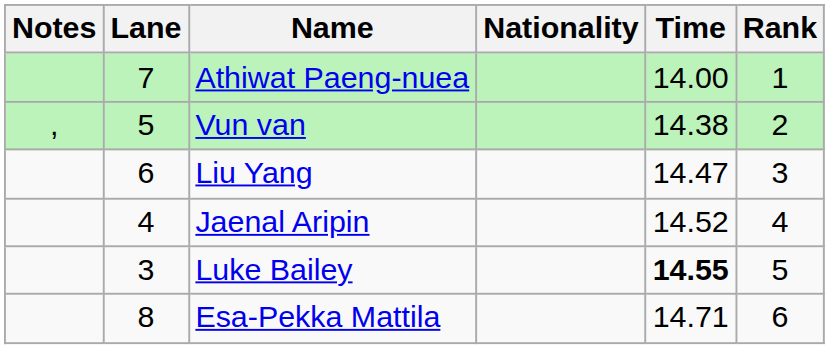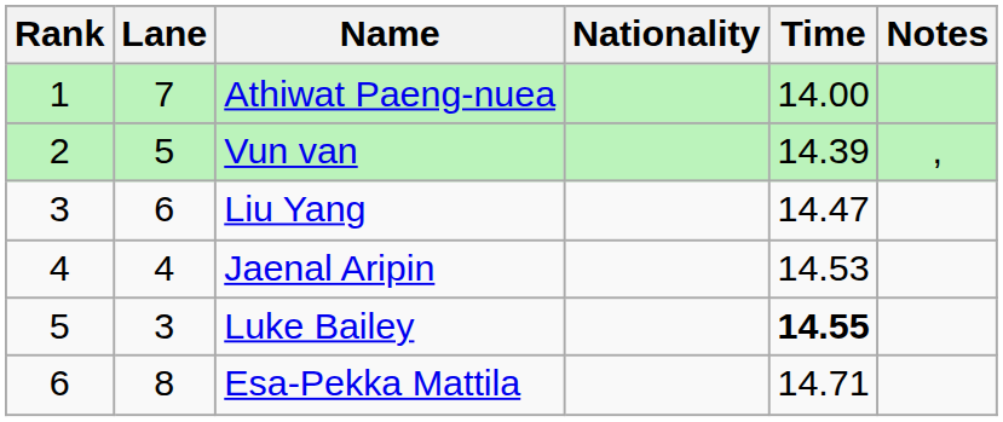 <table class="wikitable sortable" style="text-align:center">
 <tr>
-<th>Notes</th>
+<th>Rank</th>
 <th>Lane</th>
 <th>Name</th>
 <th>Nationality</th>
 <th>Time</th>
-<th>Rank</th>
+<th>Notes</th>
 </tr>
 <tr bgcolor=bbf3bb>
-<td></td>
+<td>1</td>
 <td>7</td>
 <td align="left"><a href='#'>Athiwat Paeng-nuea</a></td>
 <td align="left"></td>
 <td>14.00</td>
-<td>1</td>
+<td></td>
 </tr>
 <tr bgcolor=bbf3bb>
-<td>, </td>
+<td>2</td>
 <td>5</td>
 <td align="left"><a href='#'>Vun van</a></td>
 <td align="left"></td>
-<td>14.38</td>
-<td>2</td>
+<td>14.39</td>
+<td>, </td>
 </tr>
 <tr>
-<td></td>
+<td>3</td>
 <td>6</td>
 <td align="left"><a href='#'>Liu Yang</a></td>
 <td align="left"></td>
 <td>14.47</td>
-<td>3</td>
+<td></td>
 </tr>
 <tr>
-<td></td>
+<td>4</td>
 <td>4</td>
 <td align="left"><a href='#'>Jaenal Aripin</a></td>
 <td align="left"></td>
-<td>14.52</td>
-<td>4</td>
+<td>14.53</td>
+<td></td>
 </tr>
 <tr>
-<td></td>
+<td>5</td>
 <td>3</td>
 <td align="left"><a href='#'>Luke Bailey</a></td>
 <td align="left"></td>
 <td><strong>14.55</strong></td>
-<td>5</td>
+<td></td>
 </tr>
 <tr>
-<td></td>
+<td>6</td>
 <td>8</td>
 <td align="left"><a href='#'>Esa-Pekka Mattila</a></td>
 <td align="left"></td>
 <td>14.71</td>
-<td>6</td>
+<td></td>
 </tr>
 </table>
